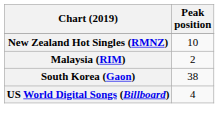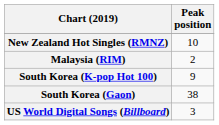 <table class="wikitable sortable plainrowheaders" style="text-align:center">
 <tr>
 <th scope="col">Chart (2019)</th>
 <th scope="col">Peak<br>position</th>
 </tr>
 <tr>
 </tr>
 <tr>
 <th scope="row">New Zealand Hot Singles (<a href='#'>RMNZ</a>)</th>
 <td>10</td>
 </tr>
 <tr>
 <th scope="row">Malaysia (<a href='#'>RIM</a>)</th>
 <td>2</td>
 </tr>
 <tr>
+<th scope="row">South Korea (<a href='#'>K-pop Hot 100</a>)</th>
+<td>9</td>
+</tr>
+<tr>
 <th scope="row">South Korea (<a href='#'>Gaon</a>)</th>
 <td>38</td>
 </tr>
 <tr>
 <th scope="row">US <a href='#'>World Digital Songs</a> (<em><a href='#'>Billboard</a></em>)</th>
-<td>4</td>
+<td>3</td>
 </tr>
 </table>
